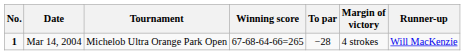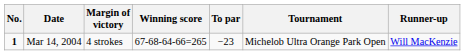 <table class="wikitable" style="font-size:95%;">
 <tr>
 <th>No.</th>
 <th>Date</th>
-<th>Tournament</th>
+<th>Margin of<br>victory</th>
 <th>Winning score</th>
 <th>To par</th>
-<th>Margin of<br>victory</th>
+<th>Tournament</th>
 <th>Runner-up</th>
 </tr>
 <tr>
 <td align=center><strong>1</strong></td>
 <td align=right>Mar 14, 2004</td>
+<td>4 strokes</td>
+<td align=right>67-68-64-66=265</td>
+<td align=center>−23</td>
 <td>Michelob Ultra Orange Park Open</td>
-<td align=right>67-68-64-66=265</td>
-<td align=center>−28</td>
-<td>4 strokes</td>
 <td> <a href='#'>Will MacKenzie</a></td>
 </tr>
 </table>
